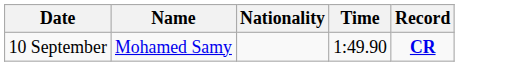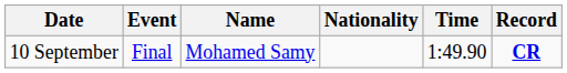 <table class="wikitable" style=text-align:center>
 <tr>
 <th>Date</th>
+<th>Event</th>
 <th>Name</th>
 <th>Nationality</th>
 <th>Time</th>
 <th>Record</th>
 </tr>
 <tr>
 <td>10 September</td>
+<td><a href='#'>Final</a></td>
 <td align=left><a href='#'>Mohamed Samy</a></td>
 <td align=left></td>
 <td>1:49.90</td>
 <td><strong><a href='#'>CR</a></strong></td>
 </tr>
 </table>
